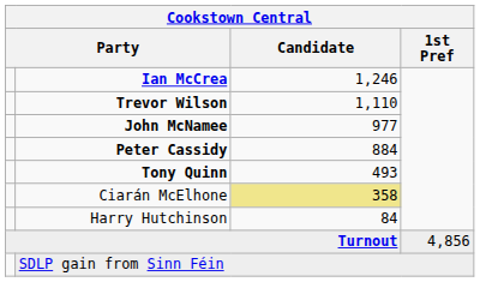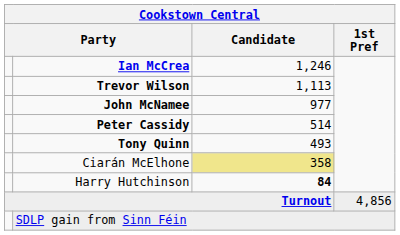 <table class="wikitable">
 <tr>
 <th colspan="4" align="center"><a href='#'>Cookstown Central</a></th>
 </tr>
 <tr>
 <th colspan="2" align="center" width=200>Party</th>
 <th width=150>Candidate</th>
 <th width=60>1st Pref</th>
 </tr>
 <tr>
 <td></td>
 <td align="right"><strong><a href='#'>Ian McCrea</a></strong></td>
 <td align="right">1,246</td>
 </tr>
 <tr>
 <td></td>
 <td align="right"><strong>Trevor Wilson</strong></td>
-<td align="right">1,110</td>
+<td align="right">1,113</td>
 </tr>
 <tr>
 <td></td>
 <td align="right"><strong>John McNamee</strong></td>
 <td align="right">977</td>
 </tr>
 <tr>
 <td></td>
 <td align="right"><strong>Peter Cassidy</strong></td>
-<td align="right">884</td>
+<td align="right">514</td>
 </tr>
 <tr>
 <td></td>
 <td align="right"><strong>Tony Quinn</strong></td>
 <td align="right">493</td>
 </tr>
 <tr>
 <td></td>
 <td align="right">Ciarán McElhone</td>
 <td align="right" style="background: khaki;">358</td>
 </tr>
 <tr>
 <td></td>
 <td align="right">Harry Hutchinson</td>
-<td align="right">84</td>
+<td align="right"><strong>84</strong></td>
 </tr>
 <tr bgcolor="EEEEEE">
 <td colspan=3 align="right"><strong><a href='#'>Turnout</a></strong></td>
 <td align="right">4,856</td>
 </tr>
 <tr>
 <td bgcolor=></td>
 <td colspan=3 bgcolor="EEEEEE"><a href='#'>SDLP</a> gain from <a href='#'>Sinn Féin</a></td>
 </tr>
 </table>
